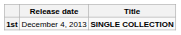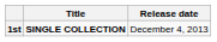 <table class="wikitable" style=font-size:small>
 <tr>
 <th></th>
+<th>Title</th>
 <th>Release date</th>
-<th>Title</th>
 </tr>
 <tr>
 <th>1st</th>
+<td><strong>SINGLE COLLECTION</strong></td>
 <td>December 4, 2013</td>
-<td><strong>SINGLE COLLECTION</strong></td>
 </tr>
 </table>
